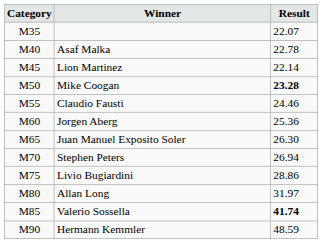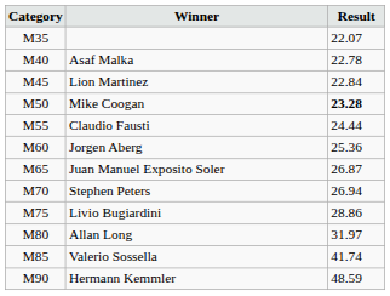 <table class="wikitable" width=35%>
 <tr>
 <td width=15% align="center" bgcolor=#E3E7E6><strong>Category</strong></td>
 <td align="center" bgcolor=#E3E7E6> <strong>Winner</strong></td>
 <td width=15% align="center" bgcolor=#E3E7E6><strong>Result</strong></td>
 </tr>
 <tr>
 <td align="center">M35</td>
 <td> </td>
 <td>22.07</td>
 </tr>
 <tr>
 <td align="center">M40</td>
 <td> Asaf Malka</td>
 <td>22.78</td>
 </tr>
 <tr>
 <td align="center">M45</td>
 <td> Lion Martinez</td>
-<td>22.14</td>
+<td>22.84</td>
 </tr>
 <tr>
 <td align="center">M50</td>
 <td> Mike Coogan</td>
 <td><strong>23.28</strong></td>
 </tr>
 <tr>
 <td align="center">M55</td>
 <td> Claudio Fausti</td>
-<td>24.46</td>
+<td>24.44</td>
 </tr>
 <tr>
 <td align="center">M60</td>
 <td> Jorgen Aberg</td>
 <td>25.36</td>
 </tr>
 <tr>
 <td align="center">M65</td>
 <td> Juan Manuel Exposito Soler</td>
-<td>26.30</td>
+<td>26.87</td>
 </tr>
 <tr>
 <td align="center">M70</td>
 <td> Stephen Peters</td>
 <td>26.94</td>
 </tr>
 <tr>
 <td align="center">M75</td>
 <td> Livio Bugiardini</td>
 <td>28.86</td>
 </tr>
 <tr>
 <td align="center">M80</td>
 <td> Allan Long</td>
 <td>31.97</td>
 </tr>
 <tr>
 <td align="center">M85</td>
 <td> Valerio Sossella</td>
-<td><strong>41.74</strong></td>
+<td>41.74</td>
 </tr>
 <tr>
 <td align="center">M90</td>
 <td> Hermann Kemmler</td>
 <td>48.59</td>
 </tr>
 </table>
